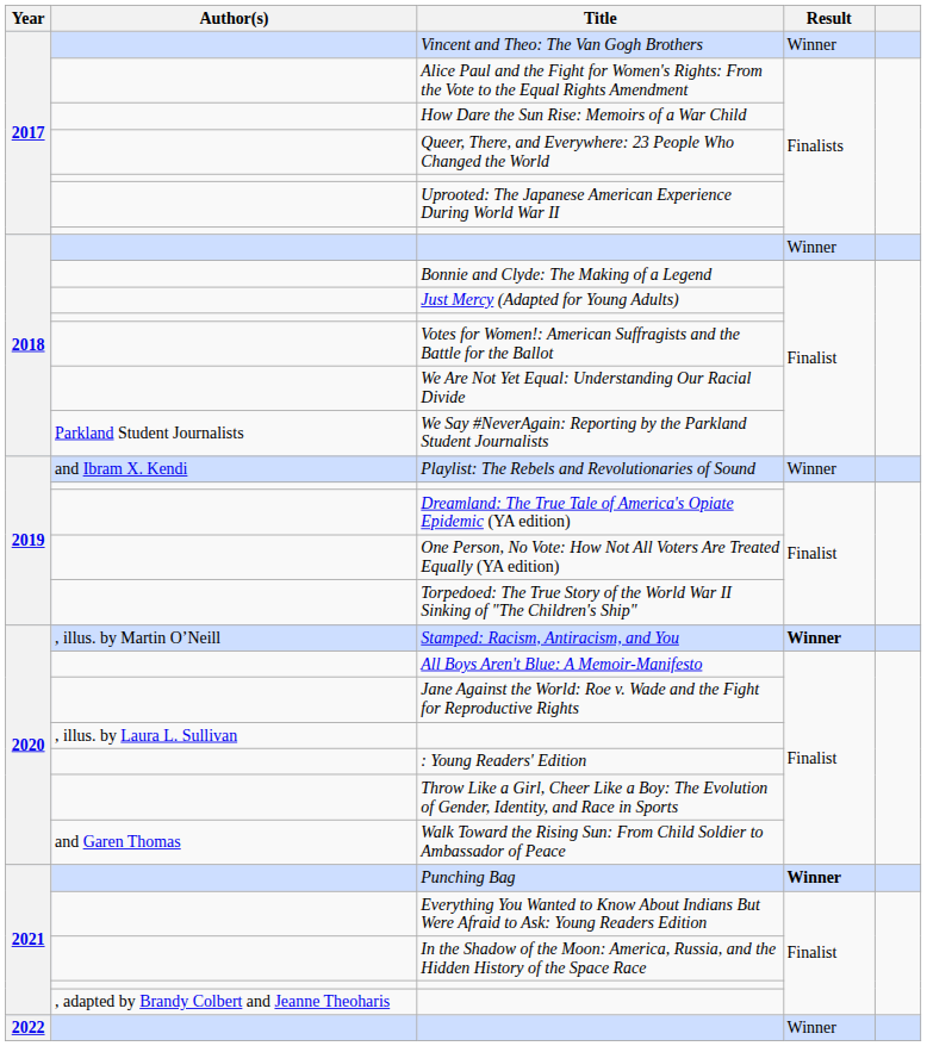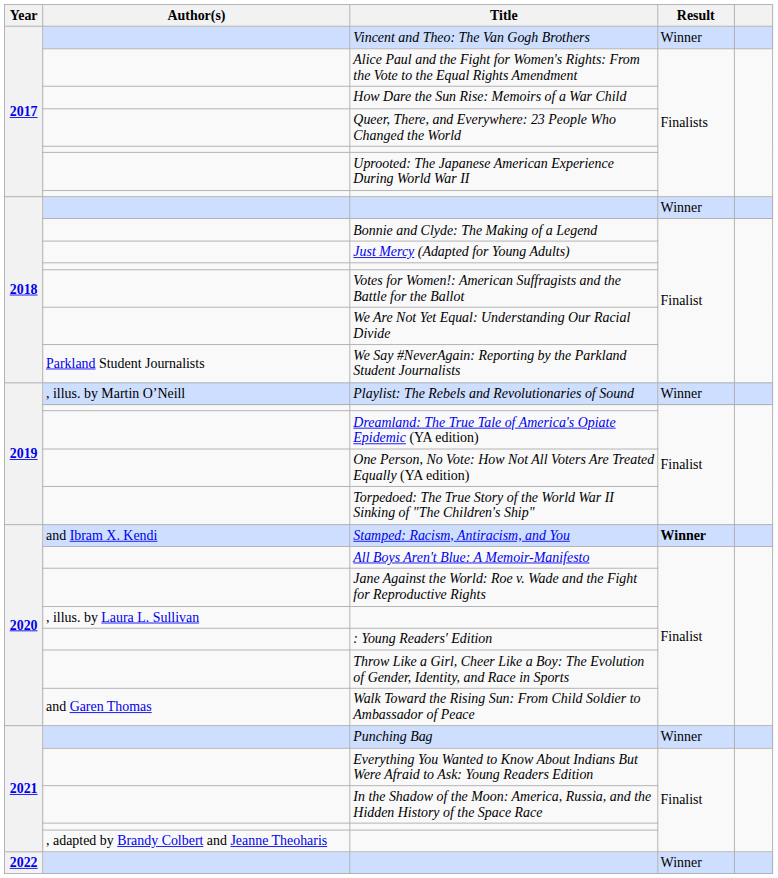 <table class="wikitable sortable mw-collapsible" width="100%">
 <tr>
 <th scope=col width="5%">Year</th>
 <th scope=col width="40%">Author(s)</th>
 <th scope=col width="40%">Title</th>
 <th scope=col width="10%">Result</th>
 <th scope=col width="5%" class="unsortable"></th>
 </tr>
 <tr style="background:#cddeff">
 <th scope=row rowspan="7"><a href='#'>2017</a></th>
 <td></td>
 <td><em>Vincent and Theo: The Van Gogh Brothers</em></td>
 <td>Winner</td>
 <td></td>
 </tr>
 <tr>
 <td></td>
 <td><em>Alice Paul and the Fight for Women's Rights: From the Vote to the Equal Rights Amendment</em></td>
 <td rowspan="6">Finalists</td>
 <td rowspan="6"></td>
 </tr>
 <tr>
 <td></td>
 <td><em>How Dare the Sun Rise: Memoirs of a War Child</em></td>
 </tr>
 <tr>
 <td></td>
 <td><em>Queer, There, and Everywhere: 23 People Who Changed the World</em></td>
 </tr>
 <tr>
 <td></td>
 <td></td>
 </tr>
 <tr>
 <td></td>
 <td><em>Uprooted: The Japanese American Experience During World War II</em></td>
 </tr>
 <tr>
 <td></td>
 <td></td>
 </tr>
 <tr style="background:#cddeff">
 <th scope=row rowspan="7"><a href='#'>2018</a></th>
 <td></td>
 <td></td>
 <td>Winner</td>
 <td></td>
 </tr>
 <tr>
 <td></td>
 <td><em>Bonnie and Clyde: The Making of a Legend</em></td>
 <td rowspan="6">Finalist</td>
 <td rowspan="6"></td>
 </tr>
 <tr>
 <td></td>
 <td><em><a href='#'>Just Mercy</a> (Adapted for Young Adults)</em></td>
 </tr>
 <tr>
 <td></td>
 <td></td>
 </tr>
 <tr>
 <td></td>
 <td><em>Votes for Women!: American Suffragists and the Battle for the Ballot</em></td>
 </tr>
 <tr>
 <td></td>
 <td><em>We Are Not Yet Equal: Understanding Our Racial Divide</em></td>
 </tr>
 <tr>
 <td><a href='#'>Parkland</a> Student Journalists</td>
 <td><em>We Say #NeverAgain: Reporting by the Parkland Student Journalists</em></td>
 </tr>
 <tr style="background:#cddeff">
 <th scope=row rowspan="5"><a href='#'>2019</a></th>
-<td> and <a href='#'>Ibram X. Kendi</a></td>
+<td>, illus. by Martin O’Neill</td>
 <td><em>Playlist: The Rebels and Revolutionaries of Sound</em></td>
 <td>Winner</td>
 <td></td>
 </tr>
 <tr>
 <td></td>
 <td></td>
 <td rowspan="4">Finalist</td>
 <td rowspan="4"></td>
 </tr>
 <tr>
 <td></td>
 <td><em><a href='#'>Dreamland: The True Tale of America's Opiate Epidemic</a></em> (YA edition)</td>
 </tr>
 <tr>
 <td></td>
 <td><em>One Person, No Vote: How Not All Voters Are Treated Equally</em> (YA edition)</td>
 </tr>
 <tr>
 <td></td>
 <td><em>Torpedoed: The True Story of the World War II Sinking of "The Children's Ship"</em></td>
 </tr>
 <tr style="background:#cddeff">
 <th scope=row rowspan="7"><a href='#'>2020</a></th>
-<td>, illus. by Martin O’Neill</td>
+<td> and <a href='#'>Ibram X. Kendi</a></td>
 <td><em><a href='#'>Stamped: Racism, Antiracism, and You</a></em></td>
 <td><strong>Winner</strong></td>
 <td></td>
 </tr>
 <tr>
 <td></td>
 <td><em><a href='#'>All Boys Aren't Blue: A Memoir-Manifesto</a></em></td>
 <td rowspan="6">Finalist</td>
 <td rowspan="6"></td>
 </tr>
 <tr>
 <td></td>
 <td><em>Jane Against the World: Roe v. Wade and the Fight for Reproductive Rights</em></td>
 </tr>
 <tr>
 <td>, illus. by <a href='#'>Laura L. Sullivan</a></td>
 <td></td>
 </tr>
 <tr>
 <td></td>
 <td><em>: Young Readers' Edition</em></td>
 </tr>
 <tr>
 <td></td>
 <td><em>Throw Like a Girl, Cheer Like a Boy: The Evolution of Gender, Identity, and Race in Sports</em></td>
 </tr>
 <tr>
 <td> and <a href='#'>Garen Thomas</a></td>
 <td><em>Walk Toward the Rising Sun: From Child Soldier to Ambassador of Peace</em></td>
 </tr>
 <tr style="background:#cddeff">
 <th scope=row rowspan="5"><a href='#'>2021</a></th>
 <td></td>
 <td><em>Punching Bag</em></td>
-<td><strong>Winner</strong></td>
+<td>Winner</td>
 <td></td>
 </tr>
 <tr>
 <td></td>
 <td><em>Everything You Wanted to Know About Indians But Were Afraid to Ask: Young Readers Edition</em></td>
 <td rowspan="4">Finalist</td>
 <td rowspan="4"></td>
 </tr>
 <tr>
 <td></td>
 <td><em>In the Shadow of the Moon: America, Russia, and the Hidden History of the Space Race</em></td>
 </tr>
 <tr>
 <td></td>
 <td></td>
 </tr>
 <tr>
 <td>, adapted by <a href='#'>Brandy Colbert</a> and <a href='#'>Jeanne Theoharis</a></td>
 <td></td>
 </tr>
 <tr style="background:#cddeff">
 <th><a href='#'>2022</a></th>
 <td></td>
 <td></td>
 <td>Winner</td>
 <td></td>
 </tr>
 </table>
